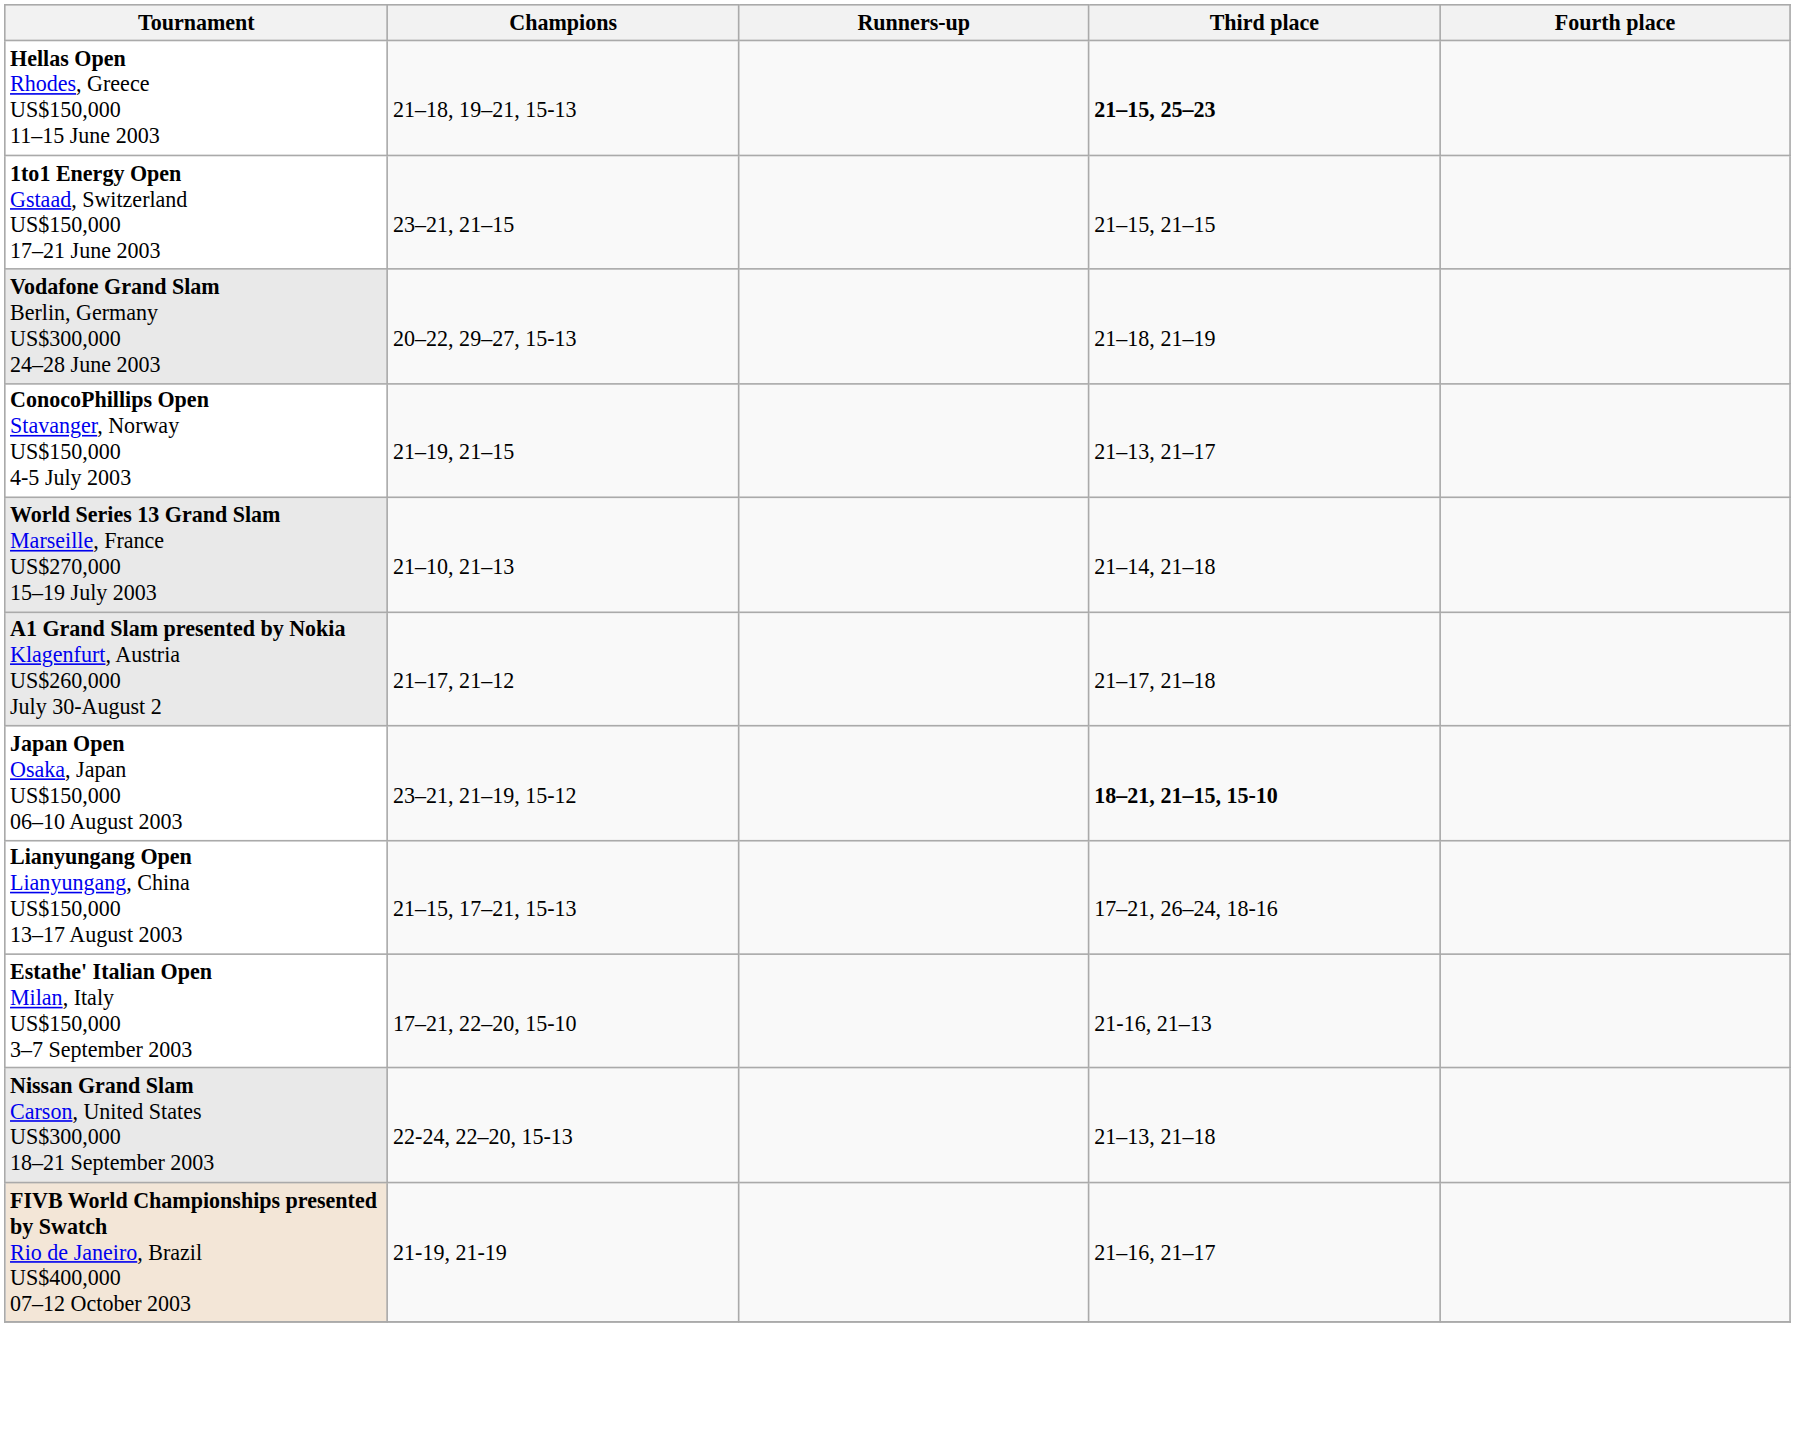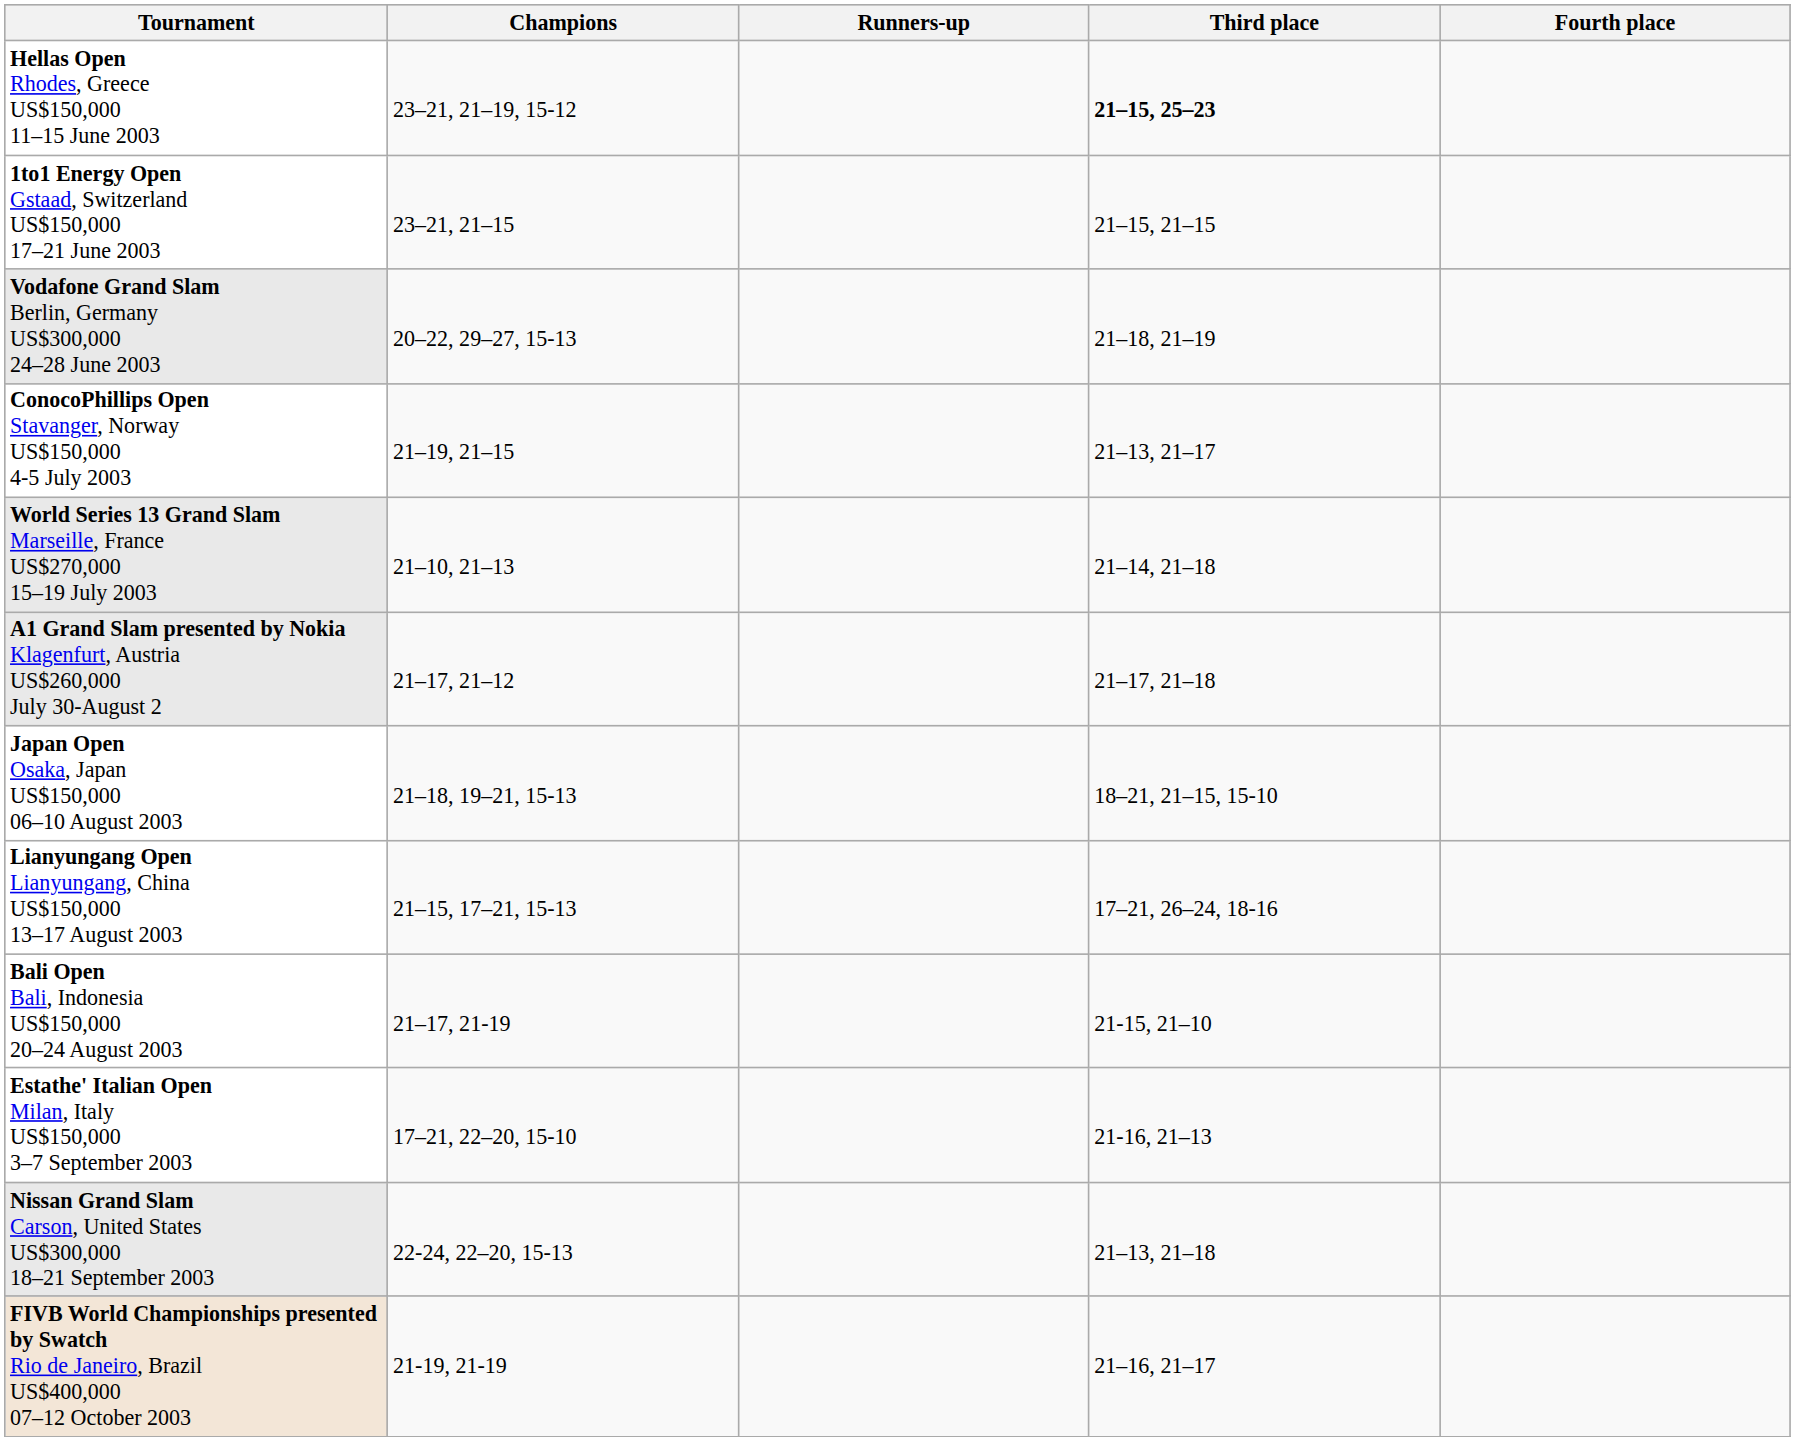 <table class=wikitable style=font-size:85%>
 <tr>
 <th width=230>Tournament</th>
 <th width=210>Champions</th>
 <th width=210>Runners-up</th>
 <th width=210>Third place</th>
 <th width=210>Fourth place</th>
 </tr>
 <tr valign=top>
 <td style="background:#ffffff;"><strong>Hellas Open</strong><br><a href='#'>Rhodes</a>, Greece<br>US$150,000<br>11–15 June 2003</td>
-<td><strong><br></strong><br>21–18, 19–21, 15-13</td>
+<td><strong><br></strong><br>23–21, 21–19, 15-12</td>
 <td><br></td>
 <td><strong><br><br>21–15, 25–23</strong></td>
 <td><br></td>
 </tr>
 <tr valign=top>
 <td style="background:#ffffff;"><strong>1to1 Energy Open</strong><br><a href='#'>Gstaad</a>, Switzerland<br>US$150,000<br>17–21 June 2003</td>
 <td><strong><br></strong><br>23–21, 21–15</td>
 <td><br></td>
 <td><br><br>21–15, 21–15</td>
 <td><br></td>
 </tr>
 <tr valign=top>
 <td style="background:#E9E9E9;"><strong>Vodafone Grand Slam</strong><br>Berlin, Germany<br>US$300,000<br>24–28 June 2003</td>
 <td><strong><br></strong><br>20–22, 29–27, 15-13</td>
 <td><br></td>
 <td><br><br>21–18, 21–19</td>
 <td><br></td>
 </tr>
 <tr valign=top>
 <td style="background:#ffffff;"><strong>ConocoPhillips Open</strong><br><a href='#'>Stavanger</a>, Norway<br>US$150,000<br>4-5 July 2003</td>
 <td><strong><br></strong><br>21–19, 21–15</td>
 <td><br></td>
 <td><br><br>21–13, 21–17</td>
 <td><br></td>
 </tr>
 <tr valign=top>
 <td style="background:#E9E9E9;"><strong>World Series 13 Grand Slam</strong><br><a href='#'>Marseille</a>, France<br>US$270,000<br>15–19 July 2003</td>
 <td><strong><br></strong><br>21–10, 21–13</td>
 <td><br></td>
 <td><br><br>21–14, 21–18</td>
 <td><br></td>
 </tr>
 <tr valign=top>
 <td style="background:#E9E9E9;"><strong>A1 Grand Slam presented by Nokia</strong><br><a href='#'>Klagenfurt</a>, Austria<br>US$260,000<br>July 30-August 2</td>
 <td><strong><br></strong><br>21–17, 21–12</td>
 <td><br></td>
 <td><br><br>21–17, 21–18</td>
 <td><br></td>
 </tr>
 <tr valign=top>
 <td style="background:#ffffff;"><strong>Japan Open</strong><br><a href='#'>Osaka</a>, Japan<br>US$150,000<br>06–10 August 2003</td>
-<td><strong><br></strong><br>23–21, 21–19, 15-12</td>
+<td><strong><br></strong><br>21–18, 19–21, 15-13</td>
 <td><br></td>
-<td><strong><br><br>18–21, 21–15, 15-10</strong></td>
+<td><br><br>18–21, 21–15, 15-10</td>
 <td><br></td>
 </tr>
 <tr valign=top>
 <td style="background:#ffffff;"><strong>Lianyungang Open</strong><br><a href='#'>Lianyungang</a>, China<br>US$150,000<br>13–17 August 2003</td>
 <td><strong><br></strong><br>21–15, 17–21, 15-13</td>
 <td><br></td>
 <td><br><br>17–21, 26–24, 18-16</td>
+<td><br></td>
+</tr>
+<tr valign=top>
+<td style="background:#ffffff;"><strong>Bali Open</strong><br><a href='#'>Bali</a>, Indonesia<br>US$150,000<br>20–24 August 2003</td>
+<td><strong><br></strong><br>21–17, 21-19</td>
+<td><br></td>
+<td><br><br>21-15, 21–10</td>
 <td><br></td>
 </tr>
 <tr valign=top>
 <td style="background:#ffffff;"><strong>Estathe' Italian Open</strong><br><a href='#'>Milan</a>, Italy<br>US$150,000<br>3–7 September 2003</td>
 <td><strong><br></strong><br>17–21, 22–20, 15-10</td>
 <td><br></td>
 <td><br><br>21-16, 21–13</td>
 <td><br></td>
 </tr>
 <tr valign=top>
 <td style="background:#E9E9E9;"><strong>Nissan Grand Slam</strong><br><a href='#'>Carson</a>, United States<br>US$300,000<br>18–21 September 2003</td>
 <td><strong><br></strong><br>22-24, 22–20, 15-13</td>
 <td><br></td>
 <td><br><br>21–13, 21–18</td>
 <td><br></td>
 </tr>
 <tr valign=top>
 <td style="background:#F3E6D7;"><strong>FIVB World Championships presented by Swatch</strong><br><a href='#'>Rio de Janeiro</a>, Brazil<br>US$400,000<br>07–12 October 2003</td>
 <td><strong><br></strong><br>21-19, 21-19</td>
 <td><br></td>
 <td><br><br>21–16, 21–17</td>
 <td><br></td>
 </tr>
 <tr valign=top>
 </tr>
 </table>
